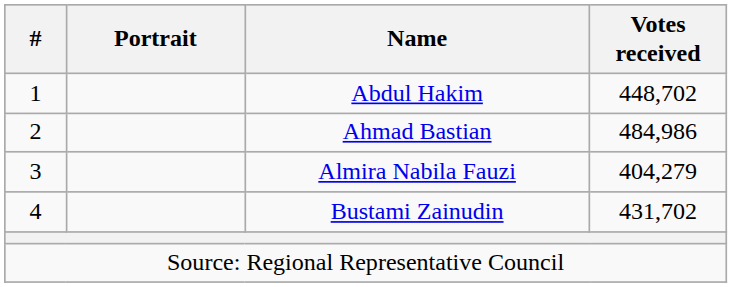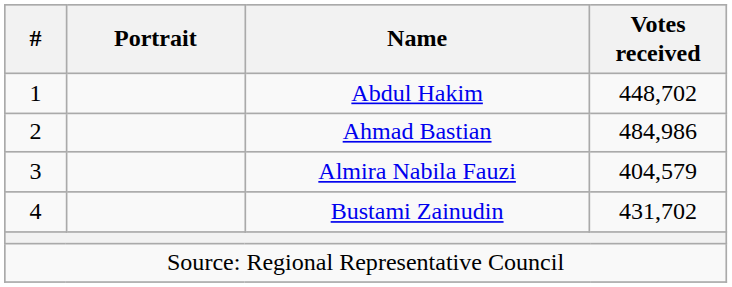 <table class="wikitable sortable" style="text-align:center; font-size: 0.9em;">
 <tr>
 <th width="30">#</th>
 <th width="100">Portrait</th>
 <th width="200">Name</th>
 <th width="75">Votes received</th>
 </tr>
 <tr>
 <td>1</td>
 <td></td>
 <td><a href='#'>Abdul Hakim</a></td>
 <td>448,702</td>
 </tr>
 <tr>
 <td>2</td>
 <td></td>
 <td><a href='#'>Ahmad Bastian</a></td>
 <td>484,986</td>
 </tr>
 <tr>
 <td>3</td>
 <td></td>
 <td><a href='#'>Almira Nabila Fauzi</a></td>
-<td>404,279</td>
+<td>404,579</td>
 </tr>
 <tr>
 <td>4</td>
 <td></td>
 <td><a href='#'>Bustami Zainudin</a></td>
 <td>431,702</td>
 </tr>
 <tr>
 <th colspan="8"></th>
 </tr>
 <tr>
 <td colspan="8">Source: Regional Representative Council</td>
 </tr>
 </table>
